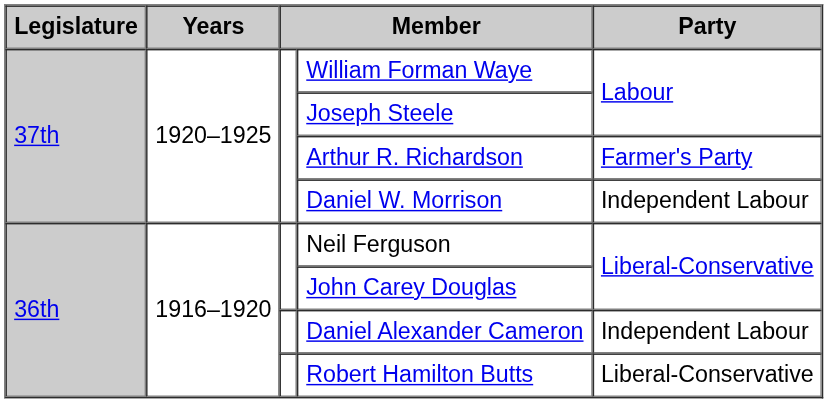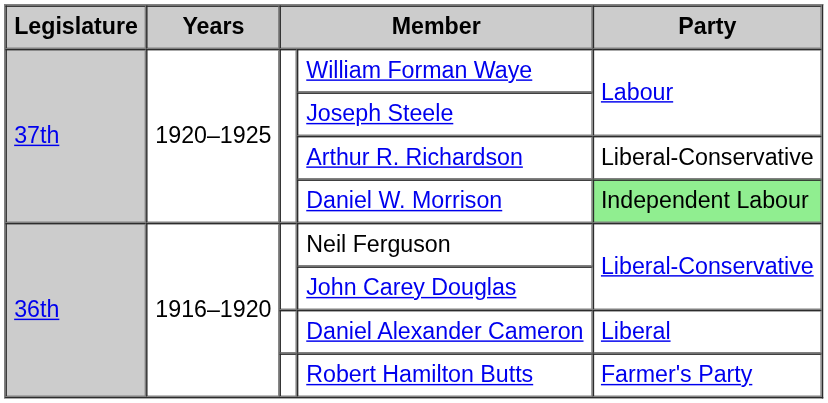 <table border=1 cellpadding=5 cellspacing=0>
 <tr bgcolor="CCCCCC">
 <th>Legislature</th>
 <th>Years</th>
 <th colspan="2">Member</th>
 <th>Party</th>
 </tr>
 <tr>
 <td rowspan="4" bgcolor="CCCCCC"><a href='#'>37th</a></td>
 <td rowspan="4">1920–1925</td>
 <td rowspan="4"  ></td>
 <td><a href='#'>William Forman Waye</a></td>
 <td rowspan="2"><a href='#'>Labour</a></td>
 </tr>
 <tr>
 <td><a href='#'>Joseph Steele</a></td>
 </tr>
 <tr>
 <td><a href='#'>Arthur R. Richardson</a></td>
-<td><a href='#'>Farmer's Party</a></td>
+<td>Liberal-Conservative</td>
 </tr>
 <tr>
 <td><a href='#'>Daniel W. Morrison</a></td>
-<td>Independent Labour</td>
+<td style="background: lightgreen;">Independent Labour</td>
 </tr>
 <tr>
 <td rowspan="4" bgcolor="CCCCCC"><a href='#'>36th</a></td>
 <td rowspan="4">1916–1920</td>
 <td rowspan="2" ></td>
 <td>Neil Ferguson</td>
 <td rowspan="2"><a href='#'>Liberal-Conservative</a></td>
 </tr>
 <tr>
 <td><a href='#'>John Carey Douglas</a></td>
 </tr>
 <tr>
 <td rowspan="1" ></td>
 <td><a href='#'>Daniel Alexander Cameron</a></td>
-<td>Independent Labour</td>
+<td><a href='#'>Liberal</a></td>
 </tr>
 <tr>
 <td rowspan="1" ></td>
 <td><a href='#'>Robert Hamilton Butts</a></td>
-<td>Liberal-Conservative</td>
+<td><a href='#'>Farmer's Party</a></td>
 </tr>
 </table>
